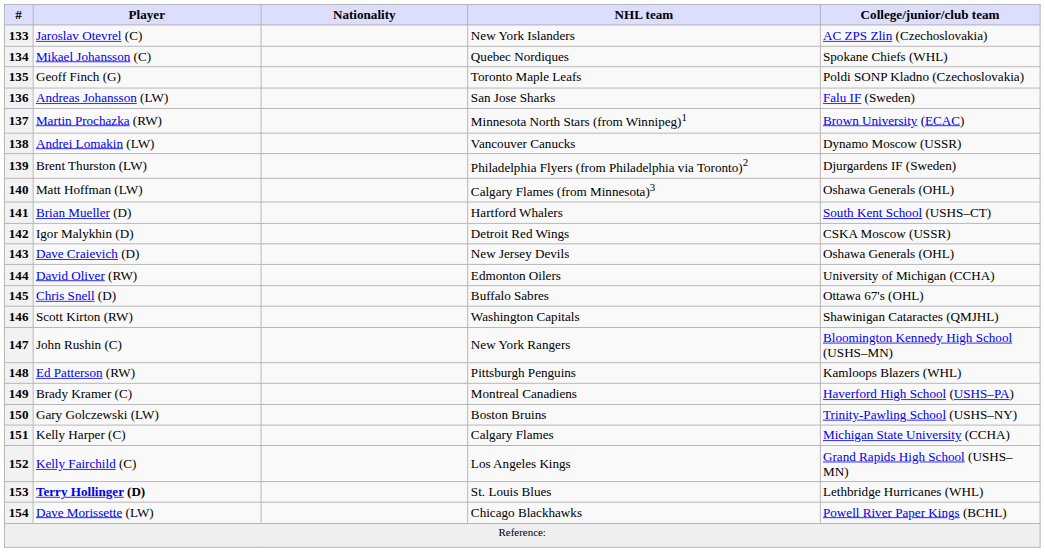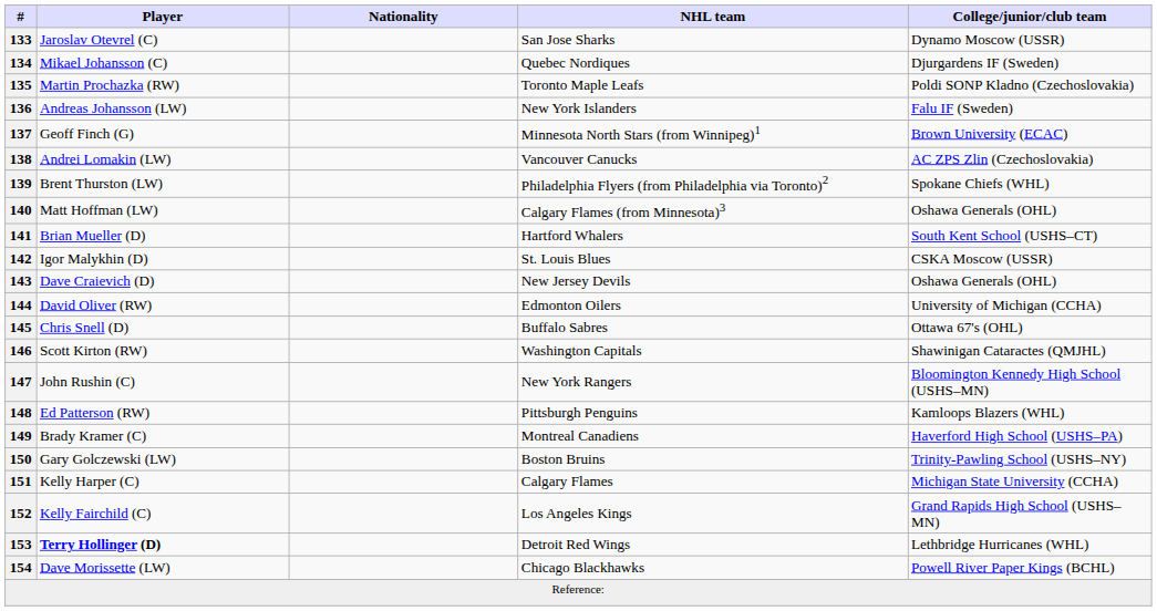 <table class="wikitable" style="width: 100%">
 <tr>
 <th style="background:#ddf; width:2.75%;">#</th>
 <th style="background:#ddf; width:22.0%;">Player</th>
 <th style="background:#ddf; width:20.0%;">Nationality</th>
 <th style="background:#ddf; width:34.0%;">NHL team</th>
 <th style="background:#ddf; width:100.0%;">College/junior/club team</th>
 </tr>
 <tr>
 <th>133</th>
 <td><a href='#'>Jaroslav Otevrel</a> (C)</td>
 <td></td>
-<td>New York Islanders</td>
-<td><a href='#'>AC ZPS Zlin</a> (Czechoslovakia)</td>
+<td>San Jose Sharks</td>
+<td>Dynamo Moscow (USSR)</td>
 </tr>
 <tr>
 <th>134</th>
 <td><a href='#'>Mikael Johansson</a> (C)</td>
 <td></td>
 <td>Quebec Nordiques</td>
-<td>Spokane Chiefs (WHL)</td>
+<td>Djurgardens IF (Sweden)</td>
 </tr>
 <tr>
 <th>135</th>
-<td>Geoff Finch (G)</td>
+<td><a href='#'>Martin Prochazka</a> (RW)</td>
 <td></td>
 <td>Toronto Maple Leafs</td>
 <td>Poldi SONP Kladno (Czechoslovakia)</td>
 </tr>
 <tr>
 <th>136</th>
 <td><a href='#'>Andreas Johansson</a> (LW)</td>
 <td></td>
-<td>San Jose Sharks</td>
+<td>New York Islanders</td>
 <td><a href='#'>Falu IF</a> (Sweden)</td>
 </tr>
 <tr>
 <th>137</th>
-<td><a href='#'>Martin Prochazka</a> (RW)</td>
+<td>Geoff Finch (G)</td>
 <td></td>
 <td>Minnesota North Stars (from Winnipeg)<sup>1</sup></td>
 <td><a href='#'>Brown University</a> (<a href='#'>ECAC</a>)</td>
 </tr>
 <tr>
 <th>138</th>
 <td><a href='#'>Andrei Lomakin</a> (LW)</td>
 <td></td>
 <td>Vancouver Canucks</td>
-<td>Dynamo Moscow (USSR)</td>
+<td><a href='#'>AC ZPS Zlin</a> (Czechoslovakia)</td>
 </tr>
 <tr>
 <th>139</th>
 <td>Brent Thurston (LW)</td>
 <td></td>
 <td>Philadelphia Flyers (from Philadelphia via Toronto)<sup>2</sup></td>
-<td>Djurgardens IF (Sweden)</td>
+<td>Spokane Chiefs (WHL)</td>
 </tr>
 <tr>
 <th>140</th>
 <td>Matt Hoffman (LW)</td>
 <td></td>
 <td>Calgary Flames (from Minnesota)<sup>3</sup></td>
 <td>Oshawa Generals (OHL)</td>
 </tr>
 <tr>
 <th>141</th>
 <td><a href='#'>Brian Mueller</a> (D)</td>
 <td></td>
 <td>Hartford Whalers</td>
 <td><a href='#'>South Kent School</a> (USHS–CT)</td>
 </tr>
 <tr>
 <th>142</th>
 <td>Igor Malykhin (D)</td>
 <td></td>
-<td>Detroit Red Wings</td>
+<td>St. Louis Blues</td>
 <td>CSKA Moscow (USSR)</td>
 </tr>
 <tr>
 <th>143</th>
 <td><a href='#'>Dave Craievich</a> (D)</td>
 <td></td>
 <td>New Jersey Devils</td>
 <td>Oshawa Generals (OHL)</td>
 </tr>
 <tr>
 <th>144</th>
 <td><a href='#'>David Oliver</a> (RW)</td>
 <td></td>
 <td>Edmonton Oilers</td>
 <td>University of Michigan (CCHA)</td>
 </tr>
 <tr>
 <th>145</th>
 <td><a href='#'>Chris Snell</a> (D)</td>
 <td></td>
 <td>Buffalo Sabres</td>
 <td>Ottawa 67's (OHL)</td>
 </tr>
 <tr>
 <th>146</th>
 <td>Scott Kirton (RW)</td>
 <td></td>
 <td>Washington Capitals</td>
 <td>Shawinigan Cataractes (QMJHL)</td>
 </tr>
 <tr>
 <th>147</th>
 <td>John Rushin (C)</td>
 <td></td>
 <td>New York Rangers</td>
 <td><a href='#'>Bloomington Kennedy High School</a> (USHS–MN)</td>
 </tr>
 <tr>
 <th>148</th>
 <td><a href='#'>Ed Patterson</a> (RW)</td>
 <td></td>
 <td>Pittsburgh Penguins</td>
 <td>Kamloops Blazers (WHL)</td>
 </tr>
 <tr>
 <th>149</th>
 <td>Brady Kramer (C)</td>
 <td></td>
 <td>Montreal Canadiens</td>
 <td><a href='#'>Haverford High School</a> (<a href='#'>USHS–PA</a>)</td>
 </tr>
 <tr>
 <th>150</th>
 <td>Gary Golczewski (LW)</td>
 <td></td>
 <td>Boston Bruins</td>
 <td><a href='#'>Trinity-Pawling School</a> (USHS–NY)</td>
 </tr>
 <tr>
 <th>151</th>
 <td>Kelly Harper (C)</td>
 <td></td>
 <td>Calgary Flames</td>
 <td><a href='#'>Michigan State University</a> (CCHA)</td>
 </tr>
 <tr>
 <th>152</th>
 <td><a href='#'>Kelly Fairchild</a> (C)</td>
 <td></td>
 <td>Los Angeles Kings</td>
 <td><a href='#'>Grand Rapids High School</a> (USHS–MN)</td>
 </tr>
 <tr>
 <th>153</th>
 <td><strong><a href='#'>Terry Hollinger</a> (D)</strong></td>
 <td></td>
-<td>St. Louis Blues</td>
+<td>Detroit Red Wings</td>
 <td>Lethbridge Hurricanes (WHL)</td>
 </tr>
 <tr>
 <th>154</th>
 <td><a href='#'>Dave Morissette</a> (LW)</td>
 <td></td>
 <td>Chicago Blackhawks</td>
 <td><a href='#'>Powell River Paper Kings</a> (BCHL)</td>
 </tr>
 <tr>
 <td align=center colspan="6" bgcolor="#efefef"><sup>Reference:  </sup></td>
 </tr>
 </table>
